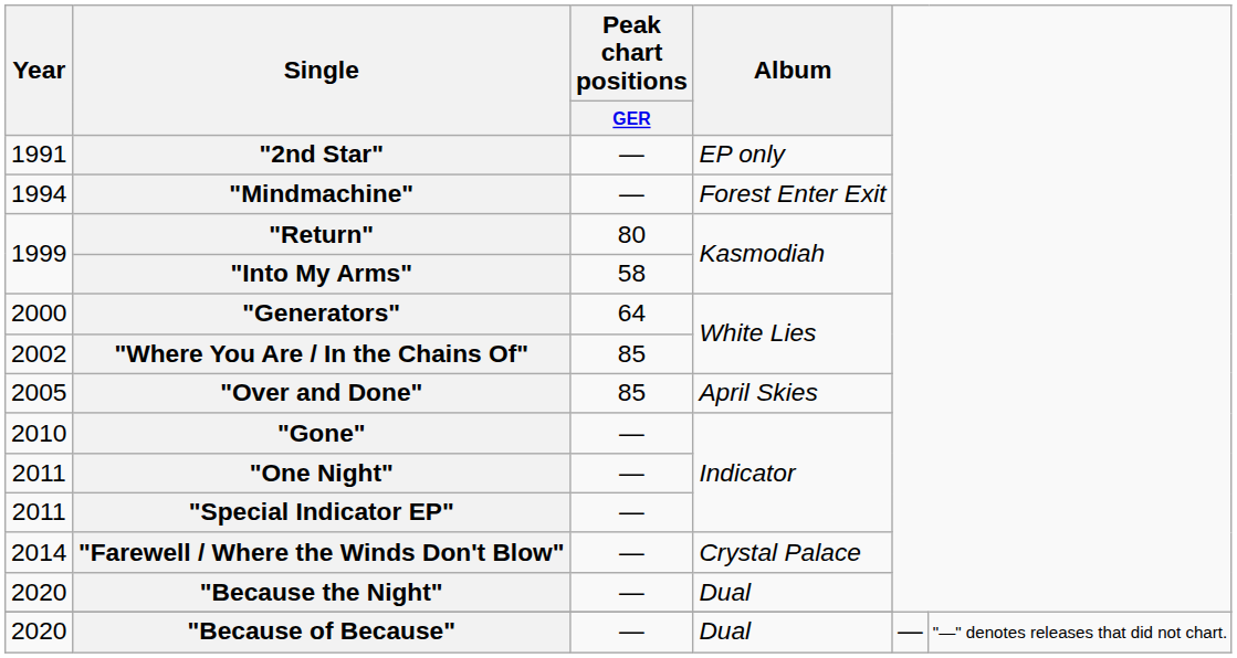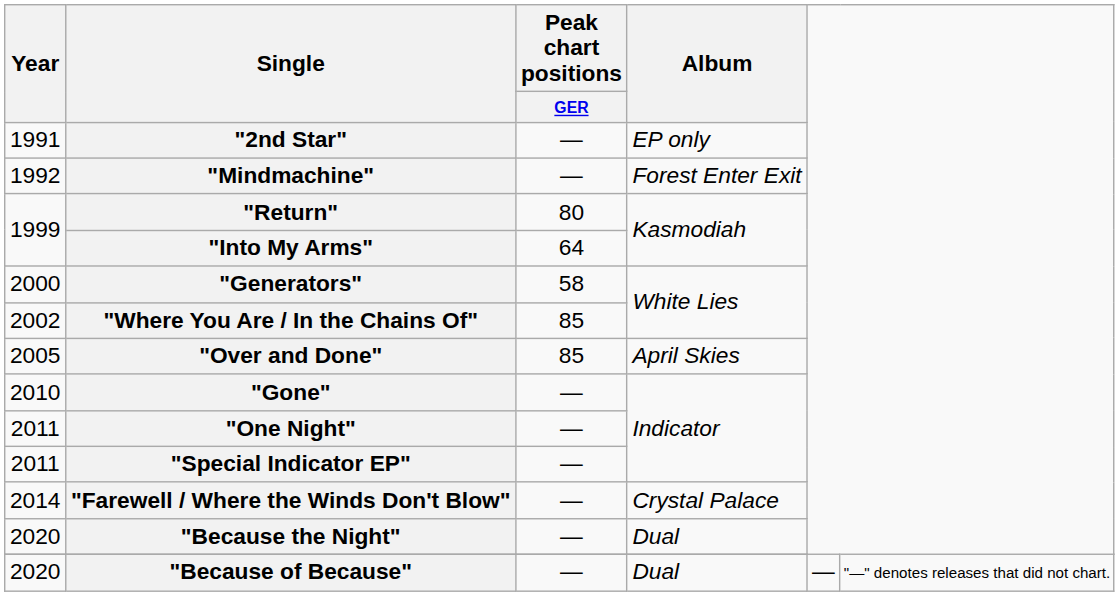 <table class="wikitable plainrowheaders" style="text-align:center;">
 <tr>
 <th rowspan="2">Year</th>
 <th rowspan="2">Single</th>
 <th colspan="1">Peak chart positions</th>
 <th rowspan="2">Album</th>
 </tr>
 <tr style="font-size:smaller;">
 <th width="35"><small><a href='#'>GER</a></small><br></th>
 </tr>
 <tr>
 <td rowspan="1">1991</td>
 <th scope="row">"2nd Star"</th>
 <td>—</td>
 <td align="left" rowspan="1"><em>EP only</em></td>
 </tr>
 <tr>
-<td rowspan="1">1994</td>
+<td rowspan="1">1992</td>
 <th scope="row">"Mindmachine"</th>
 <td>—</td>
 <td align="left" rowspan="1"><em>Forest Enter Exit</em></td>
 </tr>
 <tr>
 <td rowspan="2">1999</td>
 <th scope="row">"Return"</th>
 <td>80</td>
 <td align="left" rowspan="2"><em>Kasmodiah</em></td>
 </tr>
 <tr>
 <th scope="row">"Into My Arms"</th>
-<td>58</td>
+<td>64</td>
 </tr>
 <tr>
 <td rowspan="1">2000</td>
 <th scope="row">"Generators"</th>
-<td>64</td>
+<td>58</td>
 <td align="left" rowspan="2"><em>White Lies</em></td>
 </tr>
 <tr>
 <td rowspan="1">2002</td>
 <th scope="row">"Where You Are / In the Chains Of"</th>
 <td>85</td>
 </tr>
 <tr>
 <td rowspan="1">2005</td>
 <th scope="row">"Over and Done"</th>
 <td>85</td>
 <td align="left" rowspan="1"><em>April Skies</em></td>
 </tr>
 <tr>
 <td rowspan="1">2010</td>
 <th scope="row">"Gone"</th>
 <td>—</td>
 <td align="left" rowspan="3"><em>Indicator</em></td>
 </tr>
 <tr>
 <td rowspan="1">2011</td>
 <th scope="row">"One Night"</th>
 <td>—</td>
 </tr>
 <tr>
 <td rowspan="1">2011</td>
 <th scope="row">"Special Indicator EP"</th>
 <td>—</td>
 </tr>
 <tr>
 <td rowspan="1">2014</td>
 <th scope="row">"Farewell / Where the Winds Don't Blow"</th>
 <td>—</td>
 <td align="left" rowspan="1"><em>Crystal Palace</em></td>
 </tr>
 <tr>
 <td rowspan="1">2020</td>
 <th scope="row">"Because the Night"</th>
 <td>—</td>
 <td align="left" rowspan="1"><em>Dual</em></td>
 </tr>
 <tr>
 </tr>
 <tr>
 <td rowspan="1">2020</td>
 <th scope="row">"Because of Because"</th>
 <td>—</td>
 <td align="left" rowspan="1"><em>Dual</em></td>
 <td>—</td>
 <td align="center" colspan="6" style="font-size:8pt">"—" denotes releases that did not chart.</td>
 </tr>
 </table>
